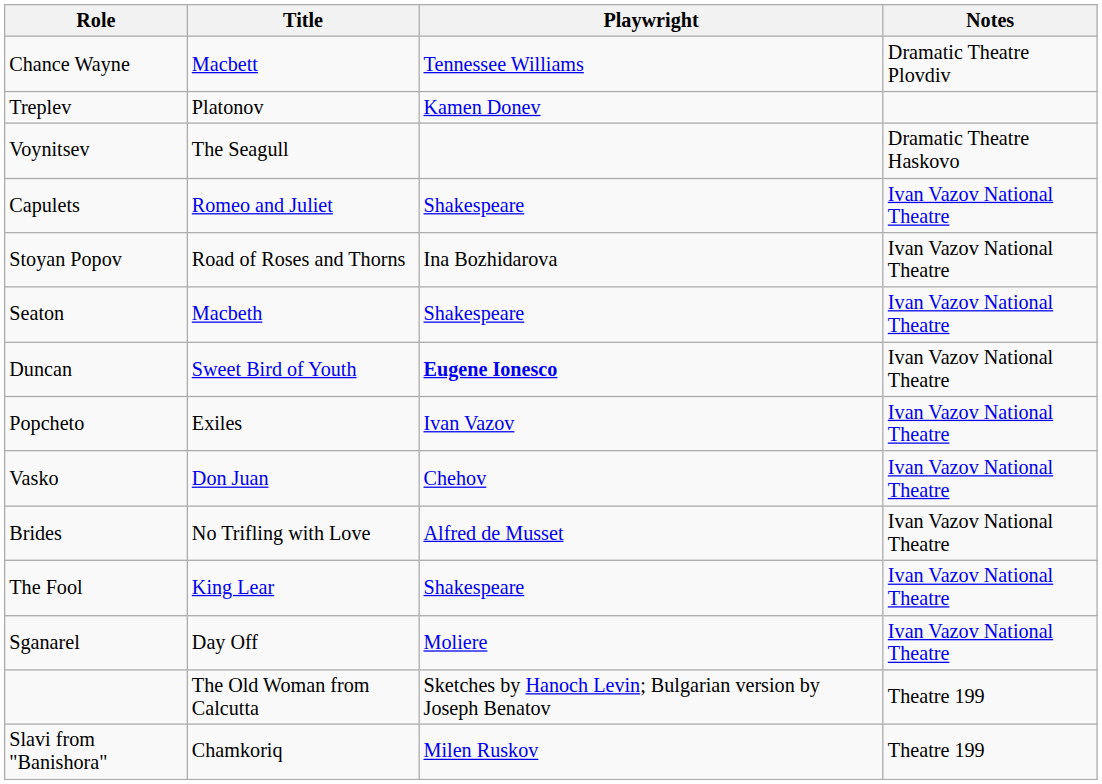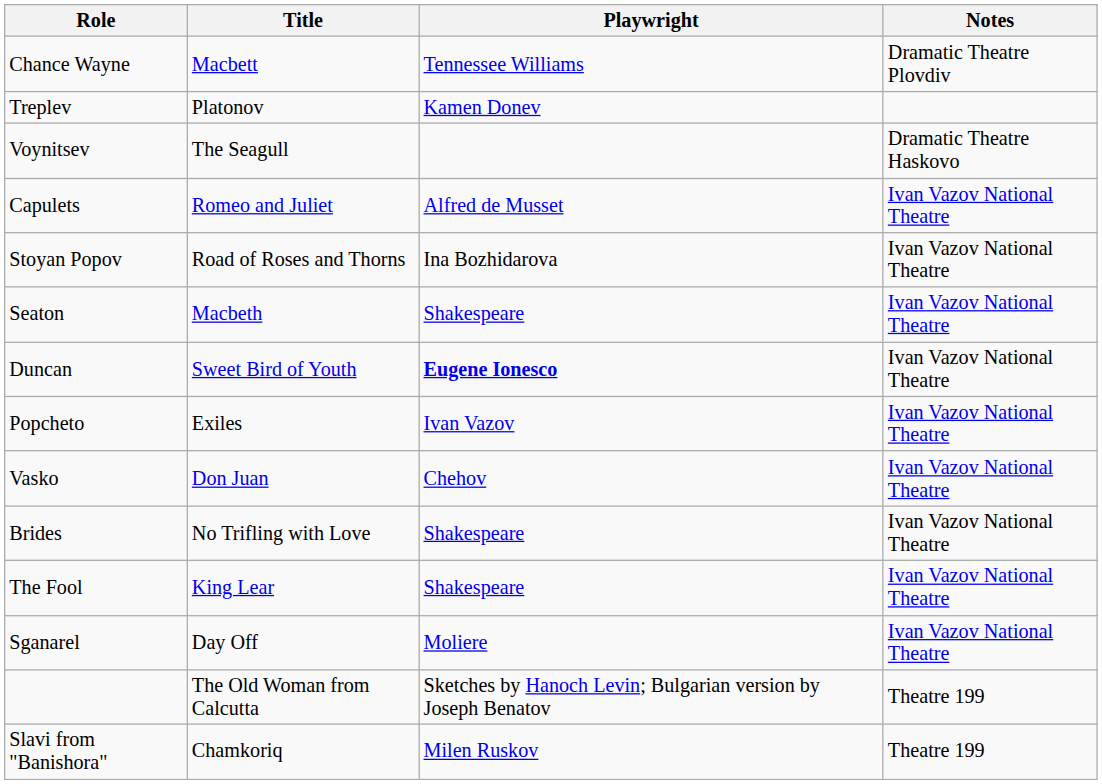 <table class="wikitable sortable plainrowheaders">
 <tr>
 <th scope="col">Role</th>
 <th scope="col">Title</th>
 <th scope="col">Playwright</th>
 <th scope="col" class="unsortable">Notes</th>
 </tr>
 <tr>
 <td>Chance Wayne</td>
 <td><a href='#'>Macbett</a></td>
 <td><a href='#'>Tennessee Williams</a></td>
 <td>Dramatic Theatre Plovdiv</td>
 </tr>
 <tr>
 <td>Treplev</td>
 <td>Platonov</td>
 <td><a href='#'>Kamen Donev</a></td>
 <td></td>
 </tr>
 <tr>
 <td>Voynitsev</td>
 <td>The Seagull</td>
 <td></td>
 <td>Dramatic Theatre Haskovo</td>
 </tr>
 <tr>
 <td>Capulets</td>
 <td><a href='#'>Romeo and Juliet</a></td>
-<td><a href='#'>Shakespeare</a></td>
+<td><a href='#'>Alfred de Musset</a></td>
 <td><a href='#'>Ivan Vazov National Theatre</a></td>
 </tr>
 <tr>
 <td>Stoyan Popov</td>
 <td>Road of Roses and Thorns</td>
 <td>Ina Bozhidarova</td>
 <td>Ivan Vazov National Theatre</td>
 </tr>
 <tr>
 <td>Seaton</td>
 <td><a href='#'>Macbeth</a></td>
 <td><a href='#'>Shakespeare</a></td>
 <td><a href='#'>Ivan Vazov National Theatre</a></td>
 </tr>
 <tr>
 <td>Duncan</td>
 <td><a href='#'>Sweet Bird of Youth</a></td>
 <td><strong><a href='#'>Eugene Ionesco</a></strong></td>
 <td>Ivan Vazov National Theatre</td>
 </tr>
 <tr>
 <td>Popcheto</td>
 <td>Exiles</td>
 <td><a href='#'>Ivan Vazov</a></td>
 <td><a href='#'>Ivan Vazov National Theatre</a></td>
 </tr>
 <tr>
 <td>Vasko</td>
 <td><a href='#'>Don Juan</a></td>
 <td><a href='#'>Chehov</a></td>
 <td><a href='#'>Ivan Vazov National Theatre</a></td>
 </tr>
 <tr>
 <td>Brides</td>
 <td>No Trifling with Love</td>
-<td><a href='#'>Alfred de Musset</a></td>
+<td><a href='#'>Shakespeare</a></td>
 <td>Ivan Vazov National Theatre</td>
 </tr>
 <tr>
 <td>The Fool</td>
 <td><a href='#'>King Lear</a></td>
 <td><a href='#'>Shakespeare</a></td>
 <td><a href='#'>Ivan Vazov National Theatre</a></td>
 </tr>
 <tr>
 <td>Sganarel</td>
 <td>Day Off</td>
 <td><a href='#'>Moliere</a></td>
 <td><a href='#'>Ivan Vazov National Theatre</a></td>
 </tr>
 <tr>
 <td></td>
 <td>The Old Woman from Calcutta</td>
 <td>Sketches by <a href='#'>Hanoch Levin</a>; Bulgarian version by Joseph Benatov</td>
 <td>Theatre 199</td>
 </tr>
 <tr>
 <td>Slavi from "Banishora"</td>
 <td>Chamkoriq</td>
 <td><a href='#'>Milen Ruskov</a></td>
 <td>Theatre 199</td>
 </tr>
 </table>
